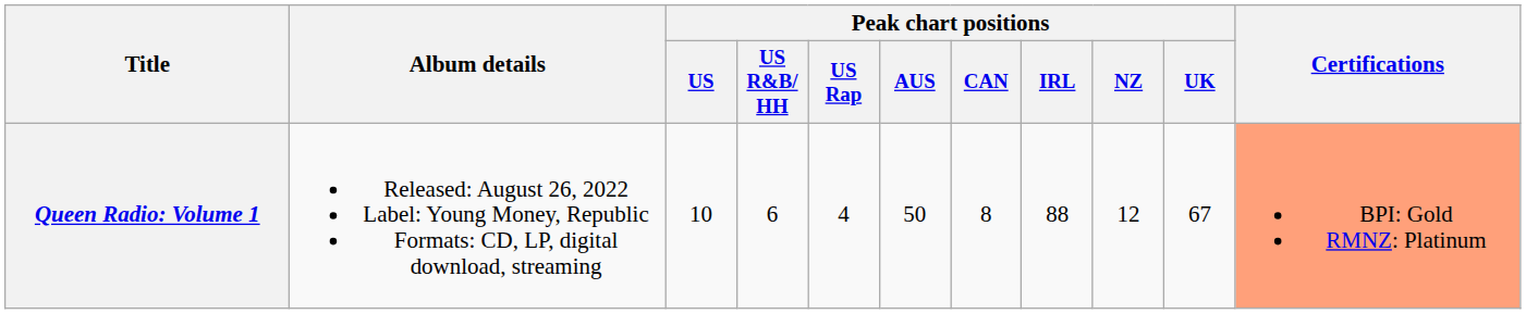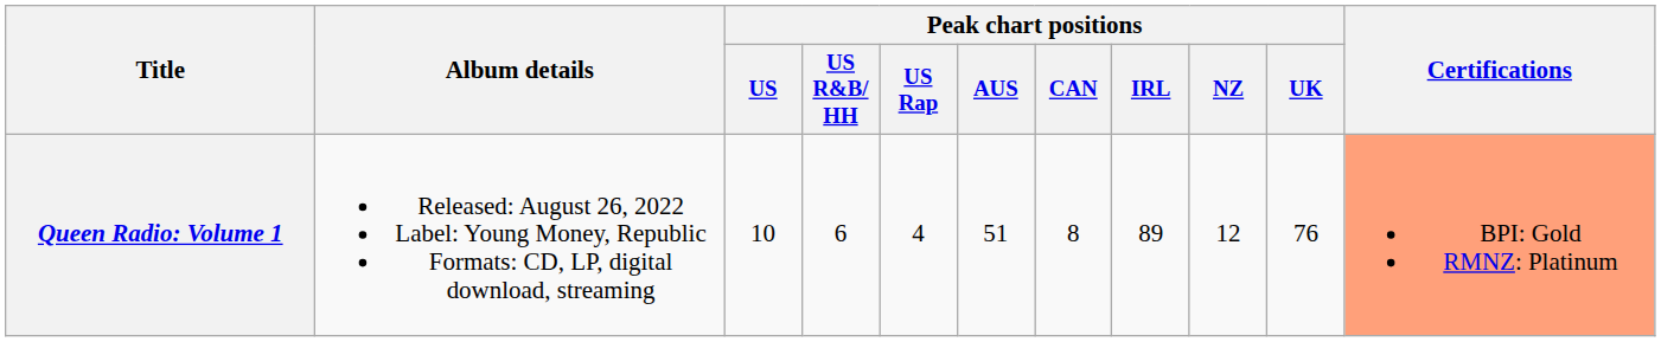 <table class="wikitable plainrowheaders" style="text-align:center;">
 <tr>
 <th scope="col" rowspan="2" style="width:12em;">Title</th>
 <th scope="col" rowspan="2" style="width:16em;">Album details</th>
 <th scope="col" colspan="8">Peak chart positions</th>
 <th scope="col" rowspan="2" style="width:12em;"><a href='#'>Certifications</a></th>
 </tr>
 <tr>
 <th scope="col" style="width:3em;font-size:90%;"><a href='#'>US</a><br></th>
 <th scope="col" style="width:3em;font-size:90%;"><a href='#'>US<br>R&B/<br>HH</a><br></th>
 <th scope="col" style="width:3em;font-size:90%;"><a href='#'>US<br>Rap</a><br></th>
 <th scope="col" style="width:3em;font-size:90%;"><a href='#'>AUS</a><br></th>
 <th scope="col" style="width:3em;font-size:90%;"><a href='#'>CAN</a><br></th>
 <th scope="col" style="width:3em;font-size:90%;"><a href='#'>IRL</a><br></th>
 <th scope="col" style="width:3em;font-size:90%;"><a href='#'>NZ</a><br></th>
 <th scope="col" style="width:3em;font-size:90%;"><a href='#'>UK</a><br></th>
 </tr>
 <tr>
 <th scope="row"><em><a href='#'>Queen Radio: Volume 1</a></em></th>
 <td><br><ul><li>Released: August 26, 2022</li><li>Label: Young Money, Republic</li><li>Formats: CD, LP, digital download, streaming</li></ul></td>
 <td>10</td>
 <td>6</td>
 <td>4</td>
-<td>50</td>
+<td>51</td>
 <td>8</td>
-<td>88</td>
+<td>89</td>
 <td>12</td>
-<td>67</td>
+<td>76</td>
 <td style="background: lightsalmon;"><br><ul><li>BPI: Gold</li><li><a href='#'>RMNZ</a>: Platinum</li></ul></td>
 </tr>
 </table>
